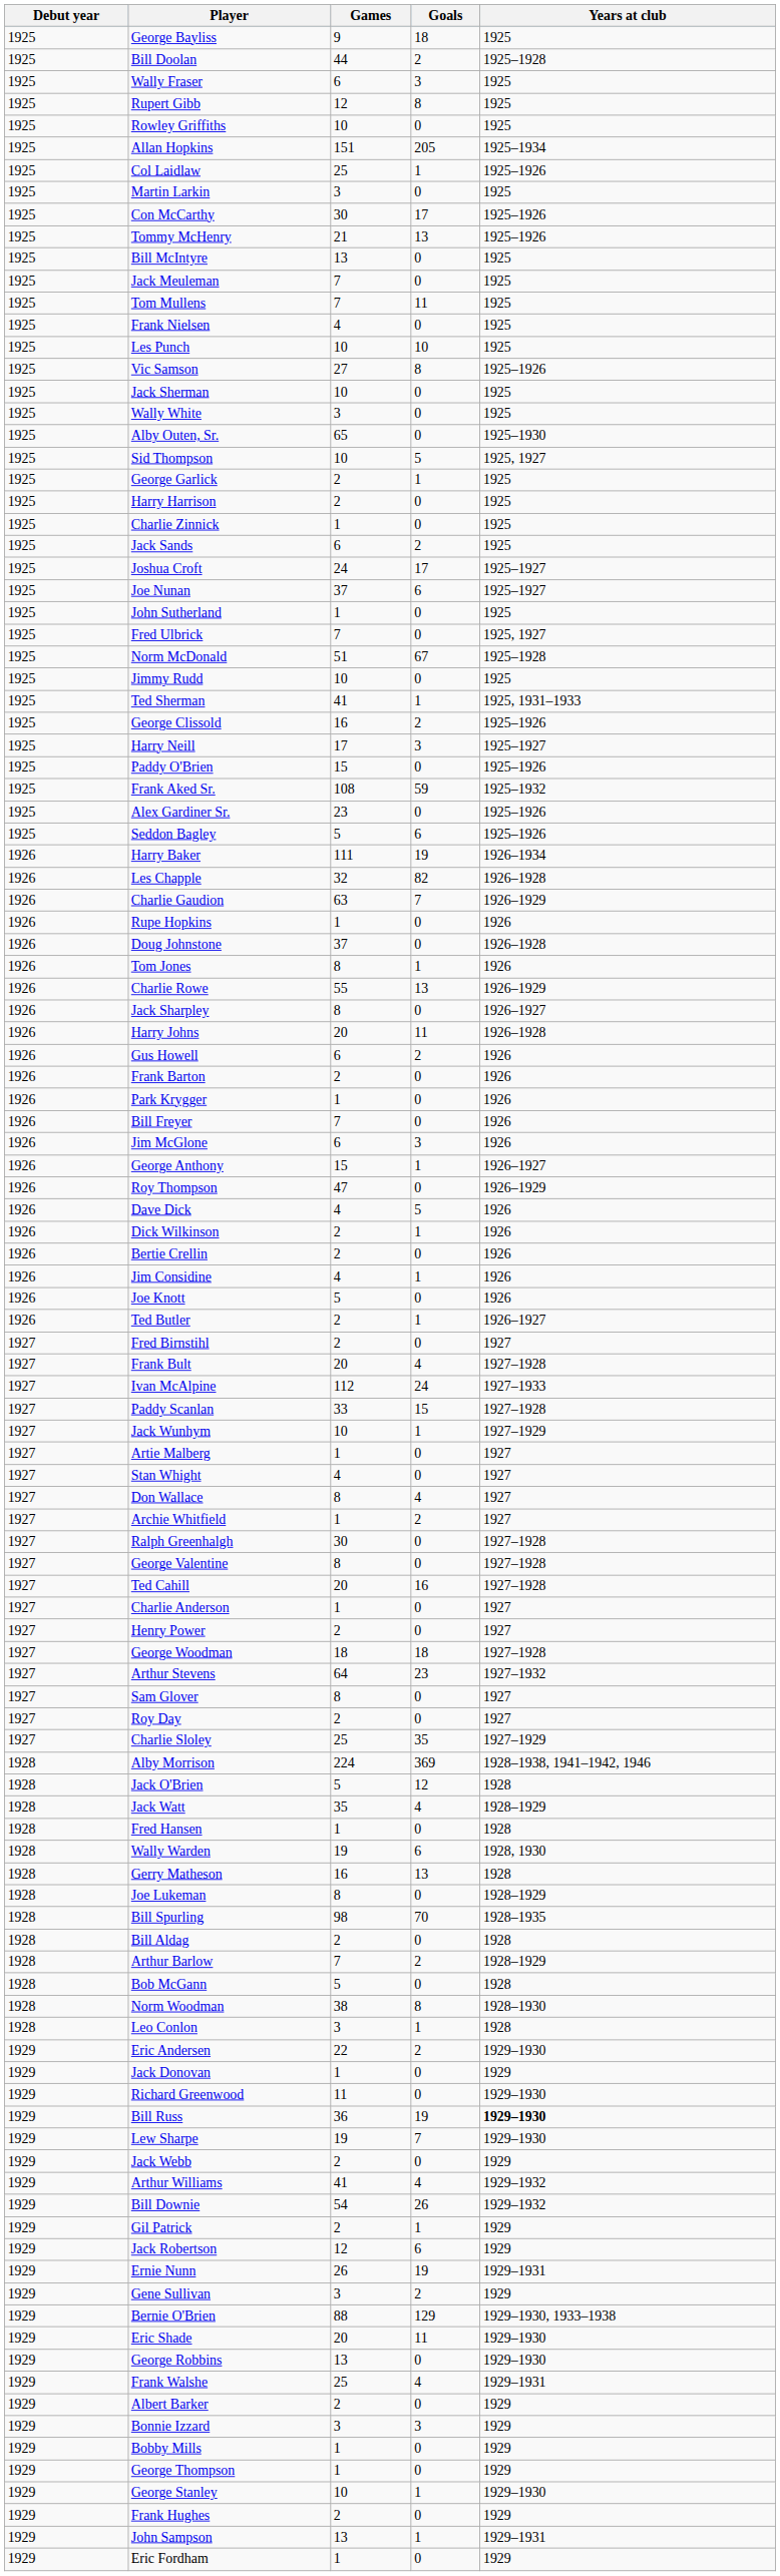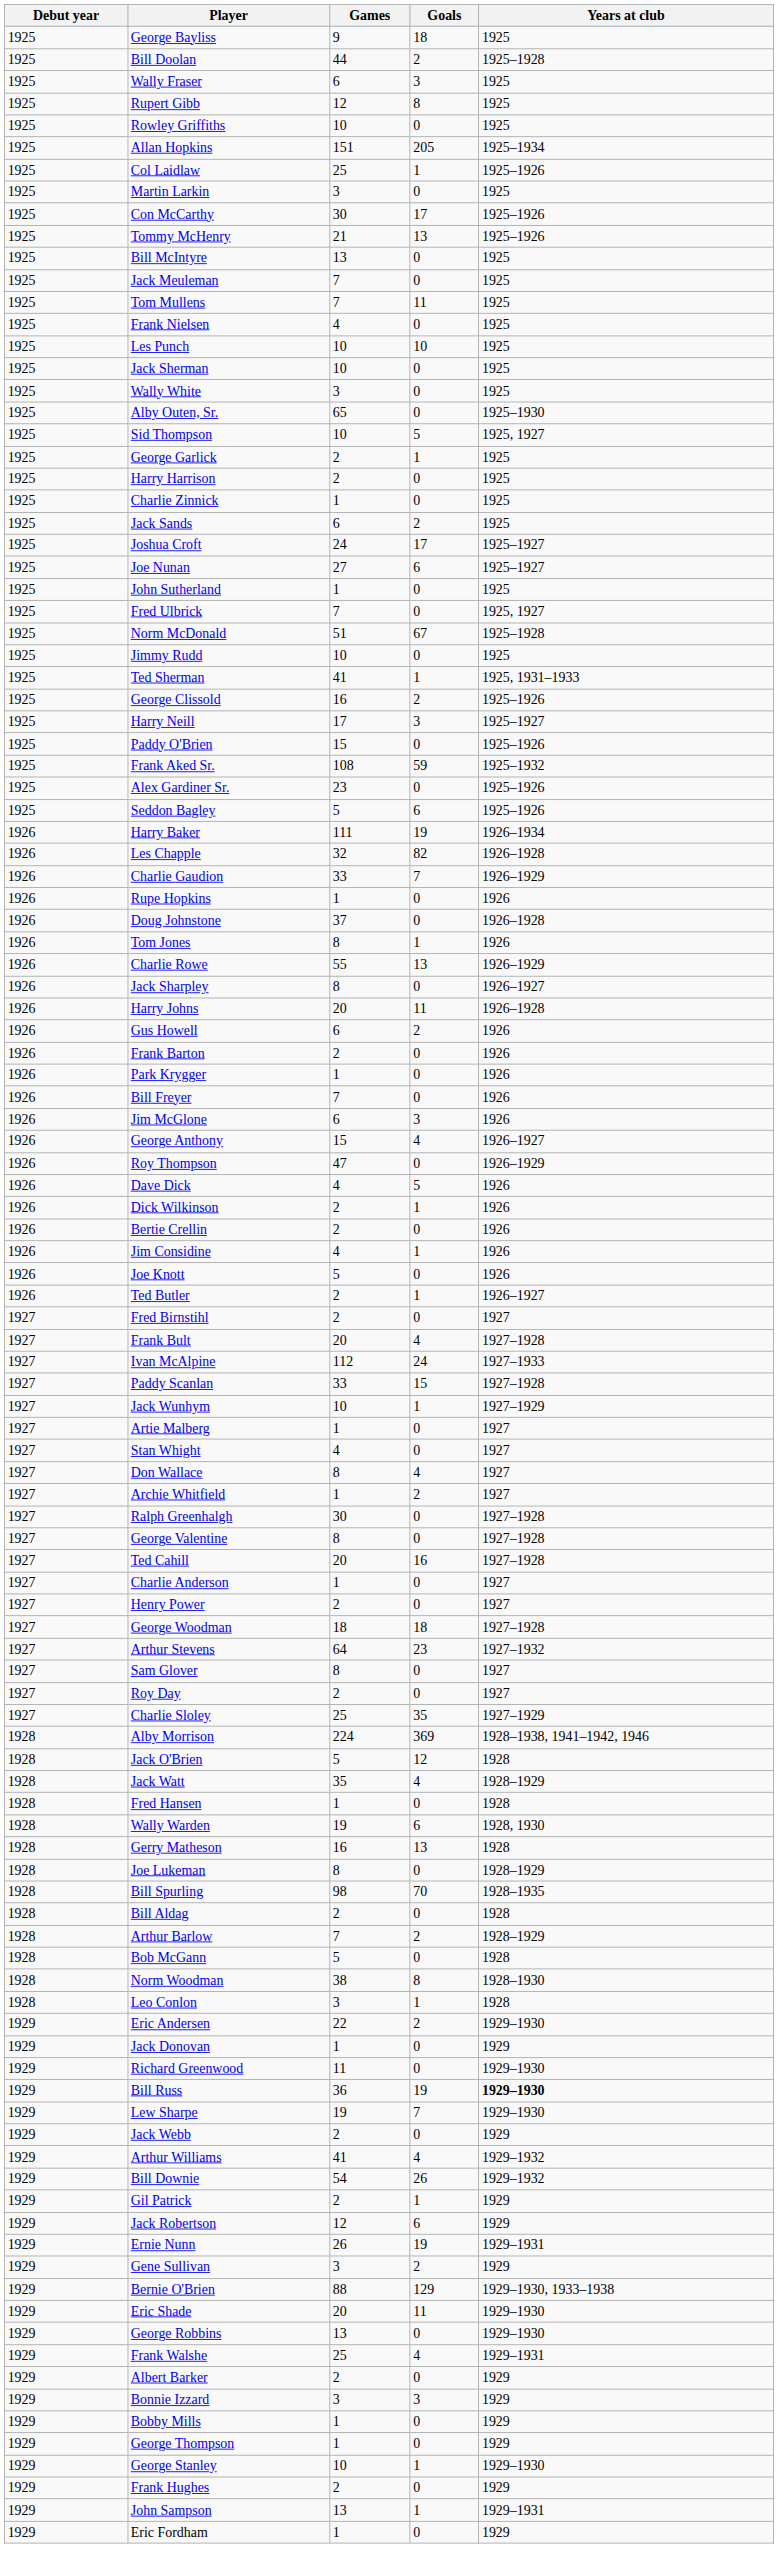 <table class="wikitable" style="width:70%;">
 <tr style="background:#87cefa;">
 <th>Debut year</th>
 <th>Player</th>
 <th>Games</th>
 <th>Goals</th>
 <th>Years at club</th>
 </tr>
 <tr>
 <td>1925</td>
 <td><a href='#'>George Bayliss</a></td>
 <td>9</td>
 <td>18</td>
 <td>1925</td>
 </tr>
 <tr>
 <td>1925</td>
 <td><a href='#'>Bill Doolan</a></td>
 <td>44</td>
 <td>2</td>
 <td>1925–1928</td>
 </tr>
 <tr>
 <td>1925</td>
 <td><a href='#'>Wally Fraser</a></td>
 <td>6</td>
 <td>3</td>
 <td>1925</td>
 </tr>
 <tr>
 <td>1925</td>
 <td><a href='#'>Rupert Gibb</a></td>
 <td>12</td>
 <td>8</td>
 <td>1925</td>
 </tr>
 <tr>
 <td>1925</td>
 <td><a href='#'>Rowley Griffiths</a></td>
 <td>10</td>
 <td>0</td>
 <td>1925</td>
 </tr>
 <tr>
 <td>1925</td>
 <td><a href='#'>Allan Hopkins</a></td>
 <td>151</td>
 <td>205</td>
 <td>1925–1934</td>
 </tr>
 <tr>
 <td>1925</td>
 <td><a href='#'>Col Laidlaw</a></td>
 <td>25</td>
 <td>1</td>
 <td>1925–1926</td>
 </tr>
 <tr>
 <td>1925</td>
 <td><a href='#'>Martin Larkin</a></td>
 <td>3</td>
 <td>0</td>
 <td>1925</td>
 </tr>
 <tr>
 <td>1925</td>
 <td><a href='#'>Con McCarthy</a></td>
 <td>30</td>
 <td>17</td>
 <td>1925–1926</td>
 </tr>
 <tr>
 <td>1925</td>
 <td><a href='#'>Tommy McHenry</a></td>
 <td>21</td>
 <td>13</td>
 <td>1925–1926</td>
 </tr>
 <tr>
 <td>1925</td>
 <td><a href='#'>Bill McIntyre</a></td>
 <td>13</td>
 <td>0</td>
 <td>1925</td>
 </tr>
 <tr>
 <td>1925</td>
 <td><a href='#'>Jack Meuleman</a></td>
 <td>7</td>
 <td>0</td>
 <td>1925</td>
 </tr>
 <tr>
 <td>1925</td>
 <td><a href='#'>Tom Mullens</a></td>
 <td>7</td>
 <td>11</td>
 <td>1925</td>
 </tr>
 <tr>
 <td>1925</td>
 <td><a href='#'>Frank Nielsen</a></td>
 <td>4</td>
 <td>0</td>
 <td>1925</td>
 </tr>
 <tr>
 <td>1925</td>
 <td><a href='#'>Les Punch</a></td>
 <td>10</td>
 <td>10</td>
 <td>1925</td>
 </tr>
 <tr>
 <td>1925</td>
-<td><a href='#'>Vic Samson</a></td>
-<td>27</td>
-<td>8</td>
-<td>1925–1926</td>
-</tr>
-<tr>
-<td>1925</td>
 <td><a href='#'>Jack Sherman</a></td>
 <td>10</td>
 <td>0</td>
 <td>1925</td>
 </tr>
 <tr>
 <td>1925</td>
 <td><a href='#'>Wally White</a></td>
 <td>3</td>
 <td>0</td>
 <td>1925</td>
 </tr>
 <tr>
 <td>1925</td>
 <td><a href='#'>Alby Outen, Sr.</a></td>
 <td>65</td>
 <td>0</td>
 <td>1925–1930</td>
 </tr>
 <tr>
 <td>1925</td>
 <td><a href='#'>Sid Thompson</a></td>
 <td>10</td>
 <td>5</td>
 <td>1925, 1927</td>
 </tr>
 <tr>
 <td>1925</td>
 <td><a href='#'>George Garlick</a></td>
 <td>2</td>
 <td>1</td>
 <td>1925</td>
 </tr>
 <tr>
 <td>1925</td>
 <td><a href='#'>Harry Harrison</a></td>
 <td>2</td>
 <td>0</td>
 <td>1925</td>
 </tr>
 <tr>
 <td>1925</td>
 <td><a href='#'>Charlie Zinnick</a></td>
 <td>1</td>
 <td>0</td>
 <td>1925</td>
 </tr>
 <tr>
 <td>1925</td>
 <td><a href='#'>Jack Sands</a></td>
 <td>6</td>
 <td>2</td>
 <td>1925</td>
 </tr>
 <tr>
 <td>1925</td>
 <td><a href='#'>Joshua Croft</a></td>
 <td>24</td>
 <td>17</td>
 <td>1925–1927</td>
 </tr>
 <tr>
 <td>1925</td>
 <td><a href='#'>Joe Nunan</a></td>
-<td>37</td>
+<td>27</td>
 <td>6</td>
 <td>1925–1927</td>
 </tr>
 <tr>
 <td>1925</td>
 <td><a href='#'>John Sutherland</a></td>
 <td>1</td>
 <td>0</td>
 <td>1925</td>
 </tr>
 <tr>
 <td>1925</td>
 <td><a href='#'>Fred Ulbrick</a></td>
 <td>7</td>
 <td>0</td>
 <td>1925, 1927</td>
 </tr>
 <tr>
 <td>1925</td>
 <td><a href='#'>Norm McDonald</a></td>
 <td>51</td>
 <td>67</td>
 <td>1925–1928</td>
 </tr>
 <tr>
 <td>1925</td>
 <td><a href='#'>Jimmy Rudd</a></td>
 <td>10</td>
 <td>0</td>
 <td>1925</td>
 </tr>
 <tr>
 <td>1925</td>
 <td><a href='#'>Ted Sherman</a></td>
 <td>41</td>
 <td>1</td>
 <td>1925, 1931–1933</td>
 </tr>
 <tr>
 <td>1925</td>
 <td><a href='#'>George Clissold</a></td>
 <td>16</td>
 <td>2</td>
 <td>1925–1926</td>
 </tr>
 <tr>
 <td>1925</td>
 <td><a href='#'>Harry Neill</a></td>
 <td>17</td>
 <td>3</td>
 <td>1925–1927</td>
 </tr>
 <tr>
 <td>1925</td>
 <td><a href='#'>Paddy O'Brien</a></td>
 <td>15</td>
 <td>0</td>
 <td>1925–1926</td>
 </tr>
 <tr>
 <td>1925</td>
 <td><a href='#'>Frank Aked Sr.</a></td>
 <td>108</td>
 <td>59</td>
 <td>1925–1932</td>
 </tr>
 <tr>
 <td>1925</td>
 <td><a href='#'>Alex Gardiner Sr.</a></td>
 <td>23</td>
 <td>0</td>
 <td>1925–1926</td>
 </tr>
 <tr>
 <td>1925</td>
 <td><a href='#'>Seddon Bagley</a></td>
 <td>5</td>
 <td>6</td>
 <td>1925–1926</td>
 </tr>
 <tr>
 <td>1926</td>
 <td><a href='#'>Harry Baker</a></td>
 <td>111</td>
 <td>19</td>
 <td>1926–1934</td>
 </tr>
 <tr>
 <td>1926</td>
 <td><a href='#'>Les Chapple</a></td>
 <td>32</td>
 <td>82</td>
 <td>1926–1928</td>
 </tr>
 <tr>
 <td>1926</td>
 <td><a href='#'>Charlie Gaudion</a></td>
-<td>63</td>
+<td>33</td>
 <td>7</td>
 <td>1926–1929</td>
 </tr>
 <tr>
 <td>1926</td>
 <td><a href='#'>Rupe Hopkins</a></td>
 <td>1</td>
 <td>0</td>
 <td>1926</td>
 </tr>
 <tr>
 <td>1926</td>
 <td><a href='#'>Doug Johnstone</a></td>
 <td>37</td>
 <td>0</td>
 <td>1926–1928</td>
 </tr>
 <tr>
 <td>1926</td>
 <td><a href='#'>Tom Jones</a></td>
 <td>8</td>
 <td>1</td>
 <td>1926</td>
 </tr>
 <tr>
 <td>1926</td>
 <td><a href='#'>Charlie Rowe</a></td>
 <td>55</td>
 <td>13</td>
 <td>1926–1929</td>
 </tr>
 <tr>
 <td>1926</td>
 <td><a href='#'>Jack Sharpley</a></td>
 <td>8</td>
 <td>0</td>
 <td>1926–1927</td>
 </tr>
 <tr>
 <td>1926</td>
 <td><a href='#'>Harry Johns</a></td>
 <td>20</td>
 <td>11</td>
 <td>1926–1928</td>
 </tr>
 <tr>
 <td>1926</td>
 <td><a href='#'>Gus Howell</a></td>
 <td>6</td>
 <td>2</td>
 <td>1926</td>
 </tr>
 <tr>
 <td>1926</td>
 <td><a href='#'>Frank Barton</a></td>
 <td>2</td>
 <td>0</td>
 <td>1926</td>
 </tr>
 <tr>
 <td>1926</td>
 <td><a href='#'>Park Krygger</a></td>
 <td>1</td>
 <td>0</td>
 <td>1926</td>
 </tr>
 <tr>
 <td>1926</td>
 <td><a href='#'>Bill Freyer</a></td>
 <td>7</td>
 <td>0</td>
 <td>1926</td>
 </tr>
 <tr>
 <td>1926</td>
 <td><a href='#'>Jim McGlone</a></td>
 <td>6</td>
 <td>3</td>
 <td>1926</td>
 </tr>
 <tr>
 <td>1926</td>
 <td><a href='#'>George Anthony</a></td>
 <td>15</td>
-<td>1</td>
+<td>4</td>
 <td>1926–1927</td>
 </tr>
 <tr>
 <td>1926</td>
 <td><a href='#'>Roy Thompson</a></td>
 <td>47</td>
 <td>0</td>
 <td>1926–1929</td>
 </tr>
 <tr>
 <td>1926</td>
 <td><a href='#'>Dave Dick</a></td>
 <td>4</td>
 <td>5</td>
 <td>1926</td>
 </tr>
 <tr>
 <td>1926</td>
 <td><a href='#'>Dick Wilkinson</a></td>
 <td>2</td>
 <td>1</td>
 <td>1926</td>
 </tr>
 <tr>
 <td>1926</td>
 <td><a href='#'>Bertie Crellin</a></td>
 <td>2</td>
 <td>0</td>
 <td>1926</td>
 </tr>
 <tr>
 <td>1926</td>
 <td><a href='#'>Jim Considine</a></td>
 <td>4</td>
 <td>1</td>
 <td>1926</td>
 </tr>
 <tr>
 <td>1926</td>
 <td><a href='#'>Joe Knott</a></td>
 <td>5</td>
 <td>0</td>
 <td>1926</td>
 </tr>
 <tr>
 <td>1926</td>
 <td><a href='#'>Ted Butler</a></td>
 <td>2</td>
 <td>1</td>
 <td>1926–1927</td>
 </tr>
 <tr>
 <td>1927</td>
 <td><a href='#'>Fred Birnstihl</a></td>
 <td>2</td>
 <td>0</td>
 <td>1927</td>
 </tr>
 <tr>
 <td>1927</td>
 <td><a href='#'>Frank Bult</a></td>
 <td>20</td>
 <td>4</td>
 <td>1927–1928</td>
 </tr>
 <tr>
 <td>1927</td>
 <td><a href='#'>Ivan McAlpine</a></td>
 <td>112</td>
 <td>24</td>
 <td>1927–1933</td>
 </tr>
 <tr>
 <td>1927</td>
 <td><a href='#'>Paddy Scanlan</a></td>
 <td>33</td>
 <td>15</td>
 <td>1927–1928</td>
 </tr>
 <tr>
 <td>1927</td>
 <td><a href='#'>Jack Wunhym</a></td>
 <td>10</td>
 <td>1</td>
 <td>1927–1929</td>
 </tr>
 <tr>
 <td>1927</td>
 <td><a href='#'>Artie Malberg</a></td>
 <td>1</td>
 <td>0</td>
 <td>1927</td>
 </tr>
 <tr>
 <td>1927</td>
 <td><a href='#'>Stan Whight</a></td>
 <td>4</td>
 <td>0</td>
 <td>1927</td>
 </tr>
 <tr>
 <td>1927</td>
 <td><a href='#'>Don Wallace</a></td>
 <td>8</td>
 <td>4</td>
 <td>1927</td>
 </tr>
 <tr>
 <td>1927</td>
 <td><a href='#'>Archie Whitfield</a></td>
 <td>1</td>
 <td>2</td>
 <td>1927</td>
 </tr>
 <tr>
 <td>1927</td>
 <td><a href='#'>Ralph Greenhalgh</a></td>
 <td>30</td>
 <td>0</td>
 <td>1927–1928</td>
 </tr>
 <tr>
 <td>1927</td>
 <td><a href='#'>George Valentine</a></td>
 <td>8</td>
 <td>0</td>
 <td>1927–1928</td>
 </tr>
 <tr>
 <td>1927</td>
 <td><a href='#'>Ted Cahill</a></td>
 <td>20</td>
 <td>16</td>
 <td>1927–1928</td>
 </tr>
 <tr>
 <td>1927</td>
 <td><a href='#'>Charlie Anderson</a></td>
 <td>1</td>
 <td>0</td>
 <td>1927</td>
 </tr>
 <tr>
 <td>1927</td>
 <td><a href='#'>Henry Power</a></td>
 <td>2</td>
 <td>0</td>
 <td>1927</td>
 </tr>
 <tr>
 <td>1927</td>
 <td><a href='#'>George Woodman</a></td>
 <td>18</td>
 <td>18</td>
 <td>1927–1928</td>
 </tr>
 <tr>
 <td>1927</td>
 <td><a href='#'>Arthur Stevens</a></td>
 <td>64</td>
 <td>23</td>
 <td>1927–1932</td>
 </tr>
 <tr>
 <td>1927</td>
 <td><a href='#'>Sam Glover</a></td>
 <td>8</td>
 <td>0</td>
 <td>1927</td>
 </tr>
 <tr>
 <td>1927</td>
 <td><a href='#'>Roy Day</a></td>
 <td>2</td>
 <td>0</td>
 <td>1927</td>
 </tr>
 <tr>
 <td>1927</td>
 <td><a href='#'>Charlie Sloley</a></td>
 <td>25</td>
 <td>35</td>
 <td>1927–1929</td>
 </tr>
 <tr>
 <td>1928</td>
 <td><a href='#'>Alby Morrison</a></td>
 <td>224</td>
 <td>369</td>
 <td>1928–1938, 1941–1942, 1946</td>
 </tr>
 <tr>
 <td>1928</td>
 <td><a href='#'>Jack O'Brien</a></td>
 <td>5</td>
 <td>12</td>
 <td>1928</td>
 </tr>
 <tr>
 <td>1928</td>
 <td><a href='#'>Jack Watt</a></td>
 <td>35</td>
 <td>4</td>
 <td>1928–1929</td>
 </tr>
 <tr>
 <td>1928</td>
 <td><a href='#'>Fred Hansen</a></td>
 <td>1</td>
 <td>0</td>
 <td>1928</td>
 </tr>
 <tr>
 <td>1928</td>
 <td><a href='#'>Wally Warden</a></td>
 <td>19</td>
 <td>6</td>
 <td>1928, 1930</td>
 </tr>
 <tr>
 <td>1928</td>
 <td><a href='#'>Gerry Matheson</a></td>
 <td>16</td>
 <td>13</td>
 <td>1928</td>
 </tr>
 <tr>
 <td>1928</td>
 <td><a href='#'>Joe Lukeman</a></td>
 <td>8</td>
 <td>0</td>
 <td>1928–1929</td>
 </tr>
 <tr>
 <td>1928</td>
 <td><a href='#'>Bill Spurling</a></td>
 <td>98</td>
 <td>70</td>
 <td>1928–1935</td>
 </tr>
 <tr>
 <td>1928</td>
 <td><a href='#'>Bill Aldag</a></td>
 <td>2</td>
 <td>0</td>
 <td>1928</td>
 </tr>
 <tr>
 <td>1928</td>
 <td><a href='#'>Arthur Barlow</a></td>
 <td>7</td>
 <td>2</td>
 <td>1928–1929</td>
 </tr>
 <tr>
 <td>1928</td>
 <td><a href='#'>Bob McGann</a></td>
 <td>5</td>
 <td>0</td>
 <td>1928</td>
 </tr>
 <tr>
 <td>1928</td>
 <td><a href='#'>Norm Woodman</a></td>
 <td>38</td>
 <td>8</td>
 <td>1928–1930</td>
 </tr>
 <tr>
 <td>1928</td>
 <td><a href='#'>Leo Conlon</a></td>
 <td>3</td>
 <td>1</td>
 <td>1928</td>
 </tr>
 <tr>
 <td>1929</td>
 <td><a href='#'>Eric Andersen</a></td>
 <td>22</td>
 <td>2</td>
 <td>1929–1930</td>
 </tr>
 <tr>
 <td>1929</td>
 <td><a href='#'>Jack Donovan</a></td>
 <td>1</td>
 <td>0</td>
 <td>1929</td>
 </tr>
 <tr>
 <td>1929</td>
 <td><a href='#'>Richard Greenwood</a></td>
 <td>11</td>
 <td>0</td>
 <td>1929–1930</td>
 </tr>
 <tr>
 <td>1929</td>
 <td><a href='#'>Bill Russ</a></td>
 <td>36</td>
 <td>19</td>
 <td><strong>1929–1930</strong></td>
 </tr>
 <tr>
 <td>1929</td>
 <td><a href='#'>Lew Sharpe</a></td>
 <td>19</td>
 <td>7</td>
 <td>1929–1930</td>
 </tr>
 <tr>
 <td>1929</td>
 <td><a href='#'>Jack Webb</a></td>
 <td>2</td>
 <td>0</td>
 <td>1929</td>
 </tr>
 <tr>
 <td>1929</td>
 <td><a href='#'>Arthur Williams</a></td>
 <td>41</td>
 <td>4</td>
 <td>1929–1932</td>
 </tr>
 <tr>
 <td>1929</td>
 <td><a href='#'>Bill Downie</a></td>
 <td>54</td>
 <td>26</td>
 <td>1929–1932</td>
 </tr>
 <tr>
 <td>1929</td>
 <td><a href='#'>Gil Patrick</a></td>
 <td>2</td>
 <td>1</td>
 <td>1929</td>
 </tr>
 <tr>
 <td>1929</td>
 <td><a href='#'>Jack Robertson</a></td>
 <td>12</td>
 <td>6</td>
 <td>1929</td>
 </tr>
 <tr>
 <td>1929</td>
 <td><a href='#'>Ernie Nunn</a></td>
 <td>26</td>
 <td>19</td>
 <td>1929–1931</td>
 </tr>
 <tr>
 <td>1929</td>
 <td><a href='#'>Gene Sullivan</a></td>
 <td>3</td>
 <td>2</td>
 <td>1929</td>
 </tr>
 <tr>
 <td>1929</td>
 <td><a href='#'>Bernie O'Brien</a></td>
 <td>88</td>
 <td>129</td>
 <td>1929–1930, 1933–1938</td>
 </tr>
 <tr>
 <td>1929</td>
 <td><a href='#'>Eric Shade</a></td>
 <td>20</td>
 <td>11</td>
 <td>1929–1930</td>
 </tr>
 <tr>
 <td>1929</td>
 <td><a href='#'>George Robbins</a></td>
 <td>13</td>
 <td>0</td>
 <td>1929–1930</td>
 </tr>
 <tr>
 <td>1929</td>
 <td><a href='#'>Frank Walshe</a></td>
 <td>25</td>
 <td>4</td>
 <td>1929–1931</td>
 </tr>
 <tr>
 <td>1929</td>
 <td><a href='#'>Albert Barker</a></td>
 <td>2</td>
 <td>0</td>
 <td>1929</td>
 </tr>
 <tr>
 <td>1929</td>
 <td><a href='#'>Bonnie Izzard</a></td>
 <td>3</td>
 <td>3</td>
 <td>1929</td>
 </tr>
 <tr>
 <td>1929</td>
 <td><a href='#'>Bobby Mills</a></td>
 <td>1</td>
 <td>0</td>
 <td>1929</td>
 </tr>
 <tr>
 <td>1929</td>
 <td><a href='#'>George Thompson</a></td>
 <td>1</td>
 <td>0</td>
 <td>1929</td>
 </tr>
 <tr>
 <td>1929</td>
 <td><a href='#'>George Stanley</a></td>
 <td>10</td>
 <td>1</td>
 <td>1929–1930</td>
 </tr>
 <tr>
 <td>1929</td>
 <td><a href='#'>Frank Hughes</a></td>
 <td>2</td>
 <td>0</td>
 <td>1929</td>
 </tr>
 <tr>
 <td>1929</td>
 <td><a href='#'>John Sampson</a></td>
 <td>13</td>
 <td>1</td>
 <td>1929–1931</td>
 </tr>
 <tr>
 <td>1929</td>
 <td>Eric Fordham</td>
 <td>1</td>
 <td>0</td>
 <td>1929</td>
 </tr>
 </table>
